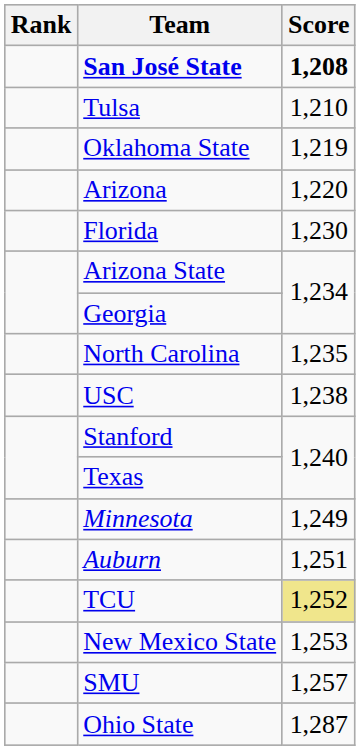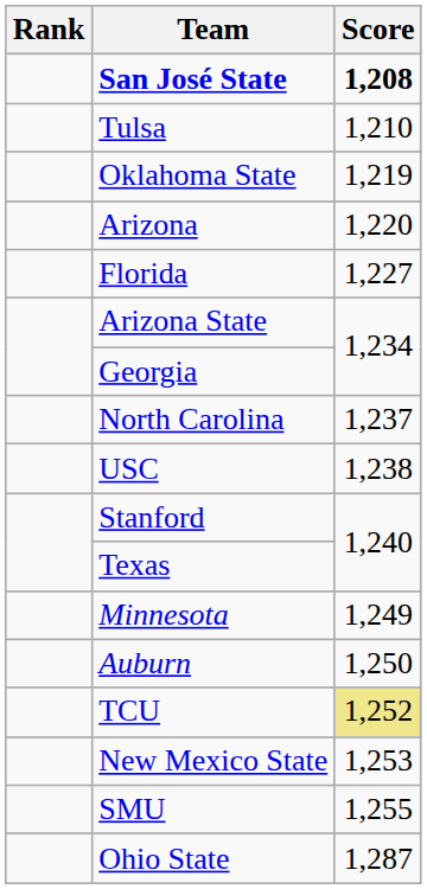 <table class="wikitable sortable" style="text-align:center">
 <tr>
 <th dat-sort-type=number>Rank</th>
 <th>Team</th>
 <th>Score</th>
 </tr>
 <tr>
 <td></td>
 <td align=left><strong><a href='#'>San José State</a></strong></td>
 <td><strong>1,208</strong></td>
 </tr>
 <tr>
 <td></td>
 <td align=left><a href='#'>Tulsa</a></td>
 <td>1,210</td>
 </tr>
 <tr>
 <td></td>
 <td align=left><a href='#'>Oklahoma State</a></td>
 <td>1,219</td>
 </tr>
 <tr>
 <td></td>
 <td align=left><a href='#'>Arizona</a></td>
 <td>1,220</td>
 </tr>
 <tr>
 <td></td>
 <td align=left><a href='#'>Florida</a></td>
-<td>1,230</td>
+<td>1,227</td>
 </tr>
 <tr>
 <td rowspan=2></td>
 <td align=left><a href='#'>Arizona State</a></td>
 <td rowspan=2>1,234</td>
 </tr>
 <tr>
 <td align=left><a href='#'>Georgia</a></td>
 </tr>
 <tr>
 <td></td>
 <td align=left><a href='#'>North Carolina</a></td>
-<td>1,235</td>
+<td>1,237</td>
 </tr>
 <tr>
 <td></td>
 <td align=left><a href='#'>USC</a></td>
 <td>1,238</td>
 </tr>
 <tr>
 <td rowspan=2></td>
 <td align=left><a href='#'>Stanford</a></td>
 <td rowspan=2>1,240</td>
 </tr>
 <tr>
 <td align=left><a href='#'>Texas</a></td>
 </tr>
 <tr>
 <td></td>
 <td align=left><em><a href='#'>Minnesota</a></em></td>
 <td>1,249</td>
 </tr>
 <tr>
 <td></td>
 <td align=left><em><a href='#'>Auburn</a></em></td>
-<td>1,251</td>
+<td>1,250</td>
 </tr>
 <tr>
 <td></td>
 <td align=left><a href='#'>TCU</a></td>
 <td style="background: khaki;">1,252</td>
 </tr>
 <tr>
 <td></td>
 <td align=left><a href='#'>New Mexico State</a></td>
 <td>1,253</td>
 </tr>
 <tr>
 <td></td>
 <td align=left><a href='#'>SMU</a></td>
-<td>1,257</td>
+<td>1,255</td>
 </tr>
 <tr>
 <td></td>
 <td align=left><a href='#'>Ohio State</a></td>
 <td>1,287</td>
 </tr>
 </table>
